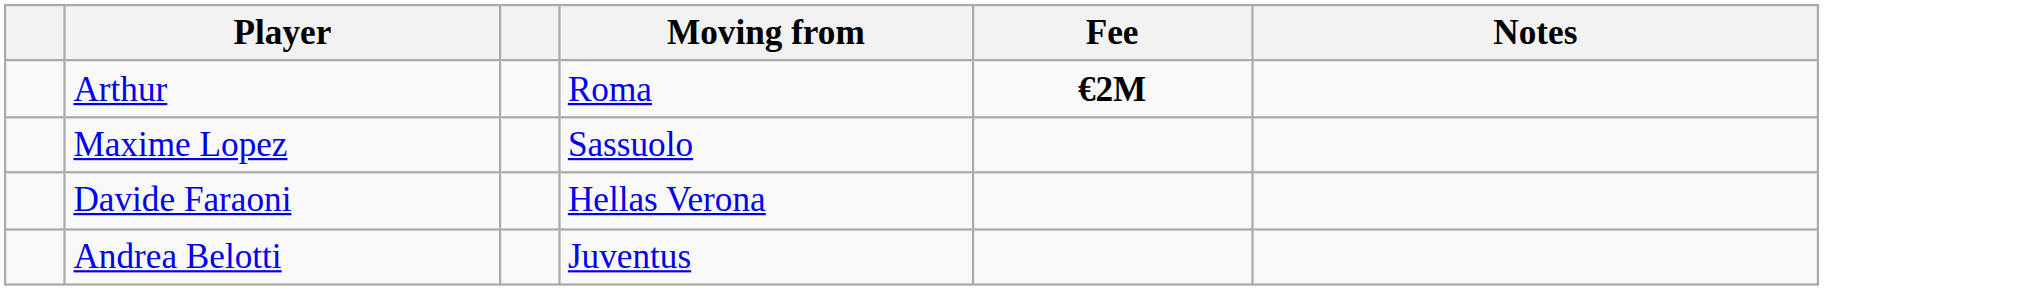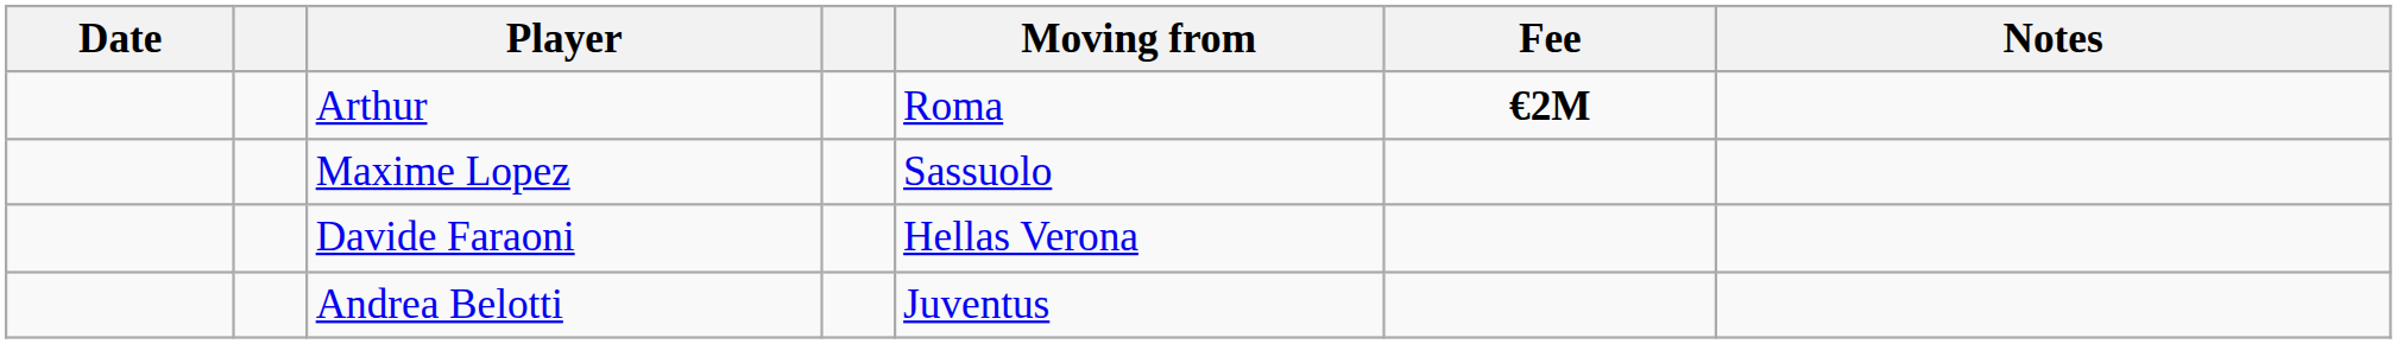 <table class="wikitable sortable">
 <tr>
+<th style="width:80px;">Date</th>
 <th style="width:20px;"></th>
 <th style="width:190px;">Player</th>
 <th style="width:20px;"></th>
 <th style="width:180px;">Moving from</th>
 <th style="width:120px;" class="unsortable">Fee</th>
 <th style="width:250px;" class="unsortable">Notes</th>
 </tr>
 <tr>
+<td></td>
 <td align="center"></td>
 <td> <a href='#'>Arthur</a></td>
 <td align="center"></td>
 <td> <a href='#'>Roma</a></td>
 <td align="center"><strong>€2M</strong></td>
 <td align="center"></td>
 </tr>
 <tr>
+<td></td>
 <td align="center"></td>
 <td> <a href='#'>Maxime Lopez</a></td>
 <td align="center"></td>
 <td> <a href='#'>Sassuolo</a></td>
 <td align="center"></td>
 <td align="center"></td>
 </tr>
 <tr>
+<td></td>
 <td align="center"></td>
 <td> <a href='#'>Davide Faraoni</a></td>
 <td align="center"></td>
 <td> <a href='#'>Hellas Verona</a></td>
 <td align="center"></td>
 <td align="center"></td>
 </tr>
 <tr>
+<td></td>
 <td align="center"></td>
 <td> <a href='#'>Andrea Belotti</a></td>
 <td align="center"></td>
 <td> <a href='#'>Juventus</a></td>
 <td align="center"></td>
 <td align="center"></td>
 </tr>
 </table>
